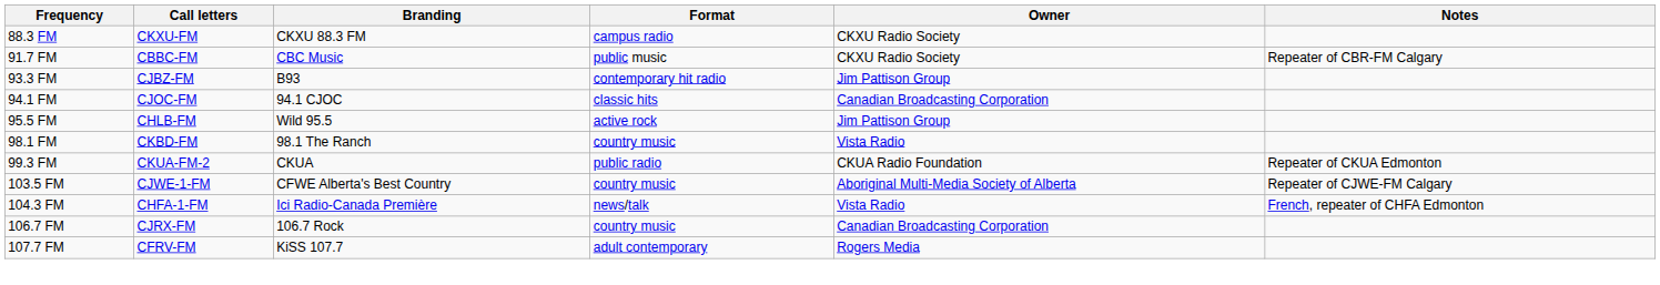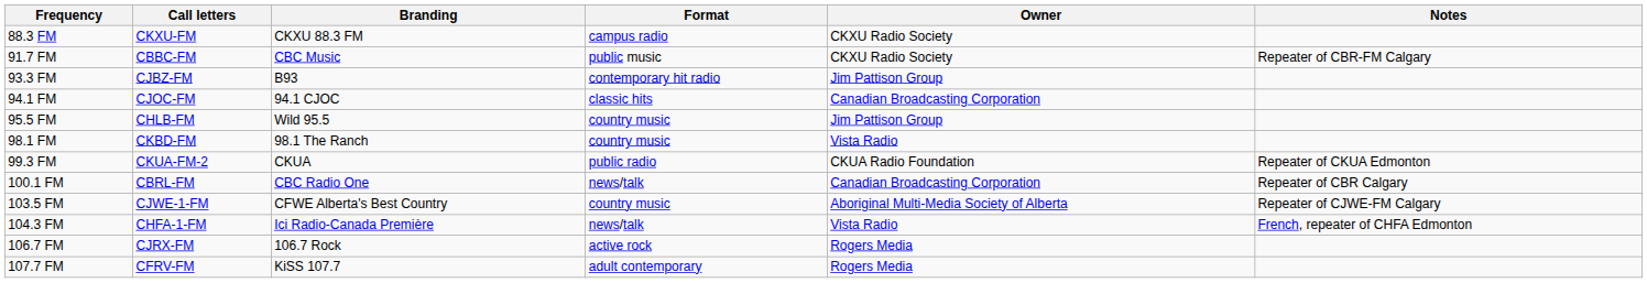 <table class="wikitable" width="100%">
 <tr>
 <th>Frequency</th>
 <th>Call letters</th>
 <th>Branding</th>
 <th>Format</th>
 <th>Owner</th>
 <th>Notes</th>
 </tr>
 <tr>
 <td>88.3 <a href='#'>FM</a></td>
 <td><a href='#'>CKXU-FM</a></td>
 <td>CKXU 88.3 FM</td>
 <td><a href='#'>campus radio</a></td>
 <td>CKXU Radio Society</td>
 <td></td>
 </tr>
 <tr>
 <td>91.7 FM</td>
 <td><a href='#'>CBBC-FM</a></td>
 <td><a href='#'>CBC Music</a></td>
 <td><a href='#'>public</a> music</td>
 <td>CKXU Radio Society</td>
 <td>Repeater of CBR-FM Calgary</td>
 </tr>
 <tr>
 <td>93.3 FM</td>
 <td><a href='#'>CJBZ-FM</a></td>
 <td>B93</td>
 <td><a href='#'>contemporary hit radio</a></td>
 <td><a href='#'>Jim Pattison Group</a></td>
 <td></td>
 </tr>
 <tr>
 <td>94.1 FM</td>
 <td><a href='#'>CJOC-FM</a></td>
 <td>94.1 CJOC</td>
 <td><a href='#'>classic hits</a></td>
 <td><a href='#'>Canadian Broadcasting Corporation</a></td>
 <td></td>
 </tr>
 <tr>
 <td>95.5 FM</td>
 <td><a href='#'>CHLB-FM</a></td>
 <td>Wild 95.5</td>
-<td><a href='#'>active rock</a></td>
+<td><a href='#'>country music</a></td>
 <td><a href='#'>Jim Pattison Group</a></td>
 <td></td>
 </tr>
 <tr>
 <td>98.1 FM</td>
 <td><a href='#'>CKBD-FM</a></td>
 <td>98.1 The Ranch</td>
 <td><a href='#'>country music</a></td>
 <td><a href='#'>Vista Radio</a></td>
 <td></td>
 </tr>
 <tr>
 <td>99.3 FM</td>
 <td><a href='#'>CKUA-FM-2</a></td>
 <td>CKUA</td>
 <td><a href='#'>public radio</a></td>
 <td>CKUA Radio Foundation</td>
 <td>Repeater of CKUA Edmonton</td>
+</tr>
+<tr>
+<td>100.1 FM</td>
+<td><a href='#'>CBRL-FM</a></td>
+<td><a href='#'>CBC Radio One</a></td>
+<td><a href='#'>news</a>/<a href='#'>talk</a></td>
+<td><a href='#'>Canadian Broadcasting Corporation</a></td>
+<td>Repeater of CBR Calgary</td>
 </tr>
 <tr>
 <td>103.5 FM</td>
 <td><a href='#'>CJWE-1-FM</a></td>
 <td>CFWE Alberta's Best Country</td>
 <td><a href='#'>country music</a></td>
 <td><a href='#'>Aboriginal Multi-Media Society of Alberta</a></td>
 <td>Repeater of CJWE-FM Calgary</td>
 </tr>
 <tr>
 <td>104.3 FM</td>
 <td><a href='#'>CHFA-1-FM</a></td>
 <td><a href='#'>Ici Radio-Canada Première</a></td>
 <td><a href='#'>news</a>/<a href='#'>talk</a></td>
 <td><a href='#'>Vista Radio</a></td>
 <td><a href='#'>French</a>, repeater of CHFA Edmonton</td>
 </tr>
 <tr>
 <td>106.7 FM</td>
 <td><a href='#'>CJRX-FM</a></td>
 <td>106.7 Rock</td>
-<td><a href='#'>country music</a></td>
-<td><a href='#'>Canadian Broadcasting Corporation</a></td>
+<td><a href='#'>active rock</a></td>
+<td><a href='#'>Rogers Media</a></td>
 <td></td>
 </tr>
 <tr>
 <td>107.7 FM</td>
 <td><a href='#'>CFRV-FM</a></td>
 <td>KiSS 107.7</td>
 <td><a href='#'>adult contemporary</a></td>
 <td><a href='#'>Rogers Media</a></td>
 <td></td>
 </tr>
 </table>
